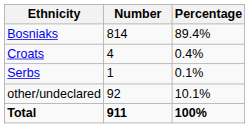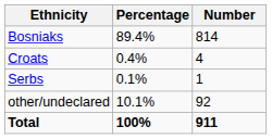 <table class="wikitable">
 <tr>
 <th width="100px">Ethnicity</th>
+<th width="80px">Percentage</th>
 <th width="80px">Number</th>
-<th width="80px">Percentage</th>
 </tr>
 <tr>
 <td><a href='#'>Bosniaks</a></td>
+<td>89.4%</td>
 <td>814</td>
-<td>89.4%</td>
 </tr>
 <tr>
 <td><a href='#'>Croats</a></td>
+<td>0.4%</td>
 <td>4</td>
-<td>0.4%</td>
 </tr>
 <tr>
 <td><a href='#'>Serbs</a></td>
+<td>0.1%</td>
 <td>1</td>
-<td>0.1%</td>
 </tr>
 <tr>
 <td>other/undeclared</td>
+<td>10.1%</td>
 <td>92</td>
-<td>10.1%</td>
 </tr>
 <tr>
 <td><strong>Total</strong></td>
+<td><strong>100%</strong></td>
 <td><strong>911</strong></td>
-<td><strong>100%</strong></td>
 </tr>
 </table>
